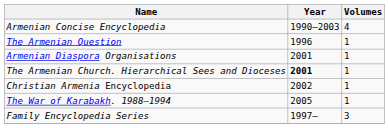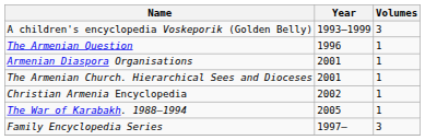 <table class="wikitable">
 <tr>
 <th>Name</th>
 <th>Year</th>
 <th>Volumes</th>
 </tr>
 <tr>
-<td><em>Armenian Concise Encyclopedia</em></td>
-<td>1990–2003</td>
-<td>4</td>
+<td>A children's encyclopedia <em>Voskeporik</em> (Golden Belly)</td>
+<td>1993–1999</td>
+<td>3</td>
 </tr>
 <tr>
 <td><em><a href='#'>The Armenian Question</a></em></td>
 <td>1996</td>
 <td>1</td>
 </tr>
 <tr>
 <td><em><a href='#'>Armenian Diaspora</a> Organisations</em></td>
 <td>2001</td>
 <td>1</td>
 </tr>
 <tr>
 <td><em>The Armenian Church. Hierarchical Sees and Dioceses</em></td>
-<td><strong>2001</strong></td>
+<td>2001</td>
 <td>1</td>
 </tr>
 <tr>
 <td><em>Christian Armenia</em> Encyclopedia</td>
 <td>2002</td>
 <td>1</td>
 </tr>
 <tr>
 <td><em><a href='#'>The War of Karabakh</a>. 1988–1994</em></td>
 <td>2005</td>
 <td>1</td>
 </tr>
 <tr>
 <td><em>Family Encyclopedia Series</em></td>
 <td>1997–</td>
 <td>3</td>
 </tr>
 <tr>
 </tr>
 </table>
